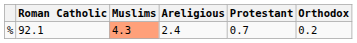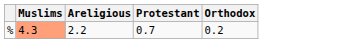 <table class="wikitable">
 <tr>
 <th></th>
-<th>Roman Catholic</th>
 <th>Muslims</th>
 <th>Areligious</th>
 <th>Protestant</th>
 <th>Orthodox</th>
 </tr>
 <tr>
 <td>%</td>
-<td>92.1</td>
 <td style="background: lightsalmon;">4.3</td>
-<td>2.4</td>
+<td>2.2</td>
 <td>0.7</td>
 <td>0.2</td>
 </tr>
 </table>
